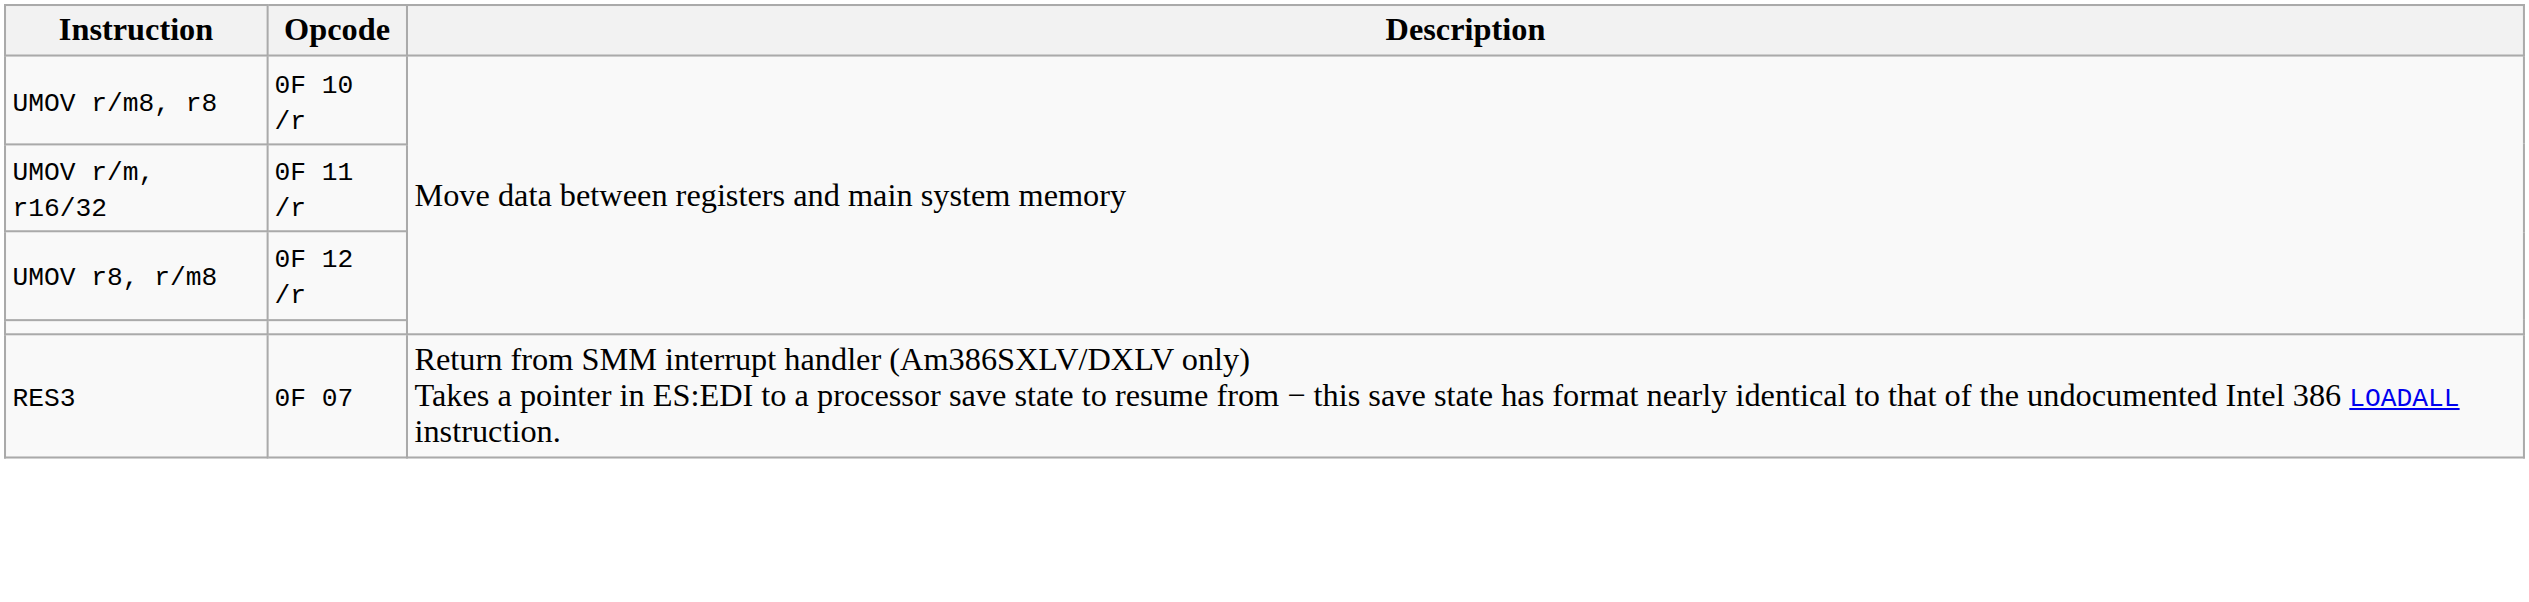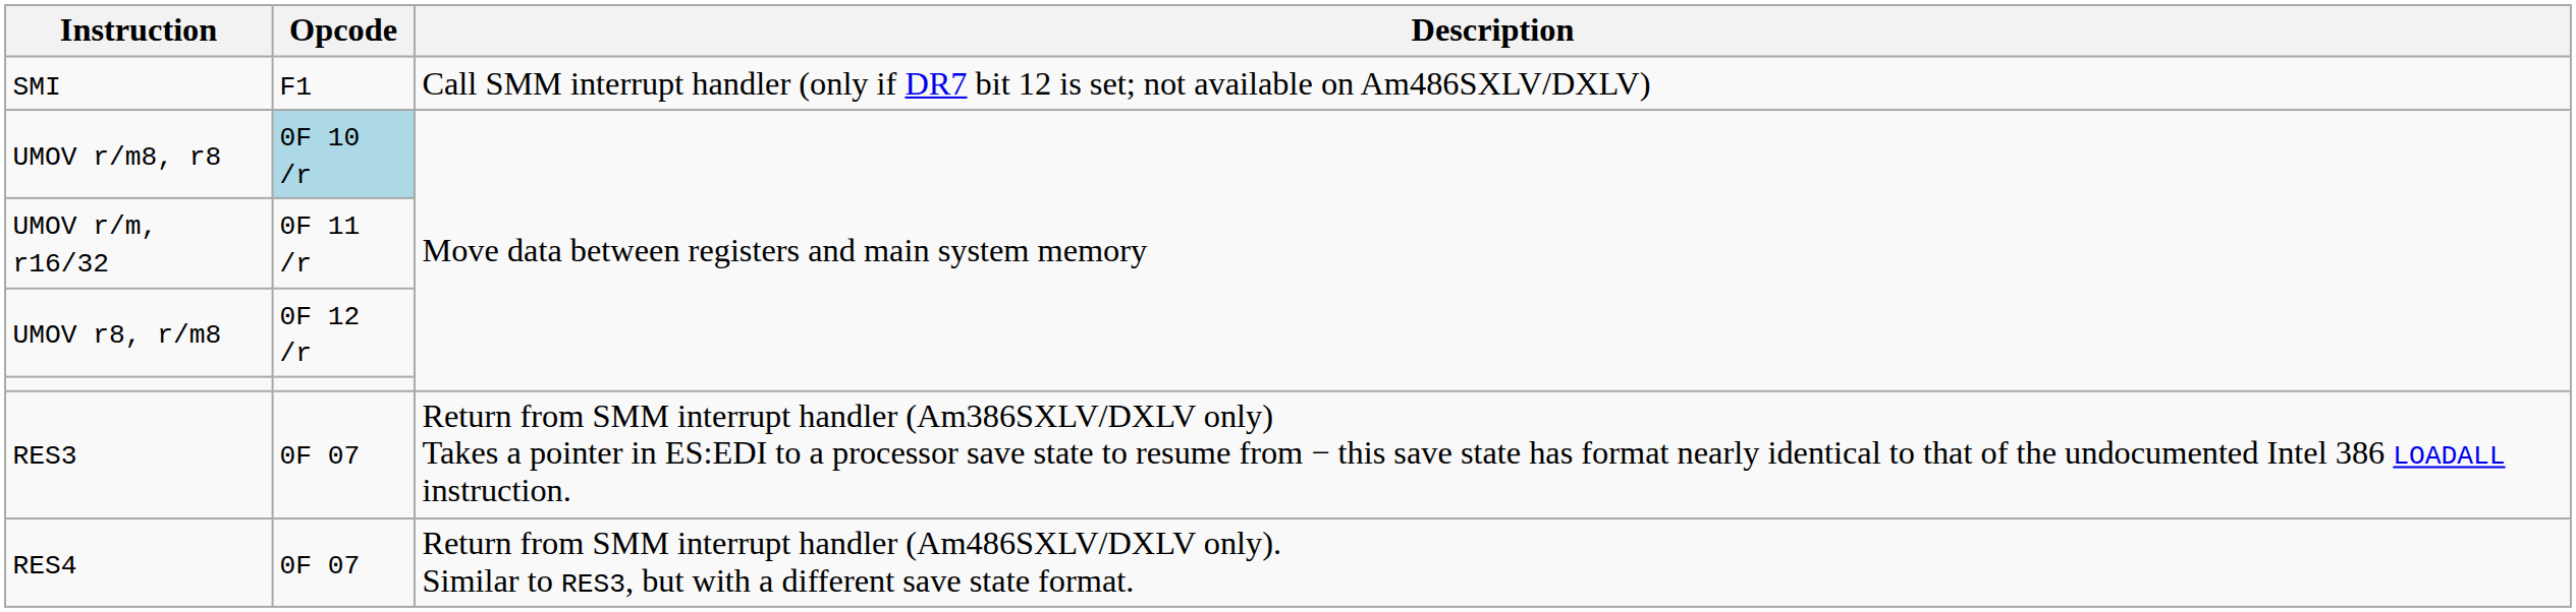 <table class="wikitable">
 <tr>
 <th>Instruction</th>
 <th>Opcode</th>
 <th>Description</th>
 </tr>
 <tr>
+<td><code>SMI</code></td>
+<td><code>F1</code></td>
+<td>Call SMM interrupt handler (only if <a href='#'>DR7</a> bit 12 is set; not available on Am486SXLV/DXLV)</td>
+</tr>
+<tr>
 <td><code>UMOV r/m8, r8</code></td>
-<td><code>0F 10 /r</code></td>
+<td style="background: lightblue;"><code>0F 10 /r</code></td>
 <td rowspan="4">Move data between registers and main system memory</td>
 </tr>
 <tr>
 <td><code>UMOV r/m, r16/32</code></td>
 <td><code>0F 11 /r</code></td>
 </tr>
 <tr>
 <td><code>UMOV r8, r/m8</code></td>
 <td><code>0F 12 /r</code></td>
 </tr>
 <tr>
 <td></td>
 <td></td>
 </tr>
 <tr>
 <td><code>RES3</code></td>
 <td><code>0F 07</code></td>
 <td>Return from SMM interrupt handler (Am386SXLV/DXLV only)<br>Takes a pointer in ES:EDI to a processor save state to resume from − this save state has format nearly identical to that of the undocumented Intel 386 <code><a href='#'>LOADALL</a></code> instruction.</td>
 </tr>
+<tr>
+<td><code>RES4</code></td>
+<td><code>0F 07</code></td>
+<td>Return from SMM interrupt handler (Am486SXLV/DXLV only).<br>Similar to <code>RES3</code>, but with a different save state format.</td>
+</tr>
 </table>
